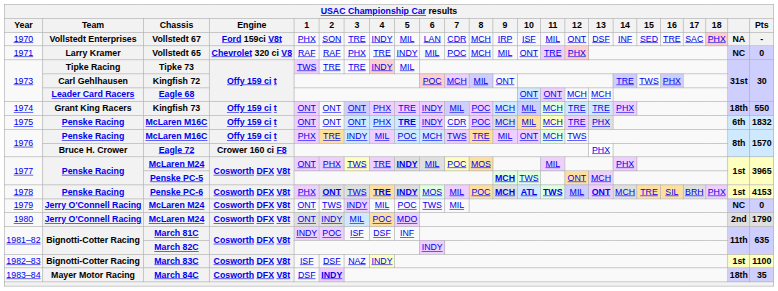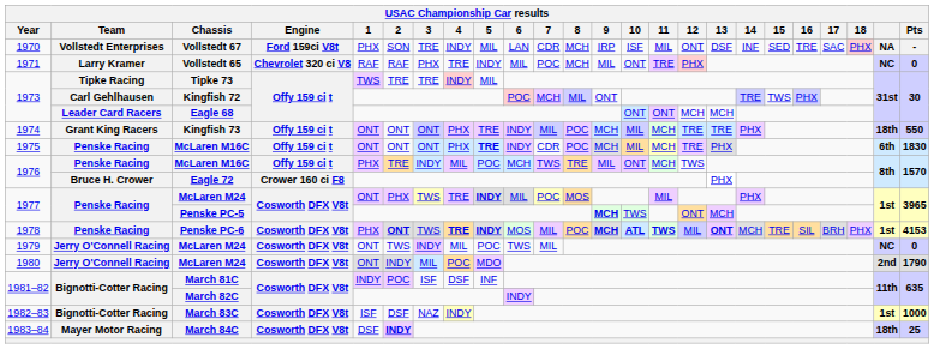 <table class="wikitable" style="text-align:center; font-size:90%">
 <tr>
 <th colspan=34><a href='#'>USAC Championship Car</a> results</th>
 </tr>
 <tr>
 <th>Year</th>
 <th>Team</th>
 <th>Chassis</th>
 <th>Engine</th>
 <th>1</th>
 <th>2</th>
 <th>3</th>
 <th>4</th>
 <th>5</th>
 <th>6</th>
 <th>7</th>
 <th>8</th>
 <th>9</th>
 <th>10</th>
 <th>11</th>
 <th>12</th>
 <th>13</th>
 <th>14</th>
 <th>15</th>
 <th>16</th>
 <th>17</th>
 <th>18</th>
 <th></th>
 <th>Pts</th>
 </tr>
 <tr>
 <td><a href='#'>1970</a></td>
 <th>Vollstedt Enterprises</th>
 <th>Vollstedt 67</th>
 <th><a href='#'>Ford</a> 159ci <a href='#'>V8</a><a href='#'>t</a></th>
 <td><a href='#'>PHX</a></td>
 <td><a href='#'>SON</a></td>
 <td><a href='#'>TRE</a></td>
 <td><a href='#'>INDY</a></td>
 <td><a href='#'>MIL</a></td>
 <td><a href='#'>LAN</a></td>
 <td><a href='#'>CDR</a></td>
 <td><a href='#'>MCH</a></td>
 <td><a href='#'>IRP</a></td>
 <td><a href='#'>ISF</a></td>
 <td><a href='#'>MIL</a></td>
 <td><a href='#'>ONT</a></td>
 <td><a href='#'>DSF</a></td>
 <td><a href='#'>INF</a></td>
 <td><a href='#'>SED</a></td>
 <td><a href='#'>TRE</a></td>
 <td><a href='#'>SAC</a></td>
 <td style="background:#FFCFCF;"><a href='#'>PHX</a><br></td>
 <th>NA</th>
 <th>-</th>
 </tr>
 <tr>
 <td><a href='#'>1971</a></td>
 <th>Larry Kramer</th>
 <th>Vollstedt 65</th>
 <th><a href='#'>Chevrolet</a> 320 ci <a href='#'>V8</a></th>
 <td><a href='#'>RAF</a></td>
 <td><a href='#'>RAF</a></td>
 <td><a href='#'>PHX</a></td>
 <td><a href='#'>TRE</a></td>
 <td><a href='#'>INDY</a></td>
 <td><a href='#'>MIL</a></td>
 <td><a href='#'>POC</a></td>
 <td><a href='#'>MCH</a></td>
 <td><a href='#'>MIL</a></td>
 <td><a href='#'>ONT</a></td>
 <td style="background:#EFCFFF;"><a href='#'>TRE</a><br></td>
 <td style="background:#FFCFCF;"><a href='#'>PHX</a><br></td>
 <td colspan=6></td>
 <th style="background:#CFCFFF;">NC</th>
 <th style="background:#CFCFFF;">0</th>
 </tr>
 <tr>
 <td rowspan=3><a href='#'>1973</a></td>
 <th>Tipke Racing</th>
 <th>Tipke  73</th>
 <th rowspan=3><a href='#'>Offy 159 ci</a> <a href='#'>t</a></th>
 <td style="background:#EFCFFF;"><a href='#'>TWS</a><br></td>
 <td><a href='#'>TRE</a></td>
 <td><a href='#'>TRE</a></td>
 <td style="background:#FFCFCF;"><a href='#'>INDY</a><br></td>
 <td><a href='#'>MIL</a></td>
 <td colspan=13></td>
 <th rowspan=3 style="background:#CFCFFF;">31st</th>
 <th rowspan=3 style="background:#CFCFFF;">30</th>
 </tr>
 <tr>
 <th>Carl Gehlhausen</th>
 <th>Kingfish  72</th>
 <td colspan=5></td>
 <td style="background:#FFCFCF;"><a href='#'>POC</a><br></td>
 <td style="background:#EFCFFF;"><a href='#'>MCH</a><br></td>
 <td style="background:#CFCFFF;"><a href='#'>MIL</a><br></td>
 <td><a href='#'>ONT</a></td>
 <td colspan=4></td>
 <td style="background:#CFCFFF;"><a href='#'>TRE</a><br></td>
 <td><a href='#'>TWS</a></td>
 <td style="background:#CFCFFF;"><a href='#'>PHX</a><br></td>
 <td colspan=2></td>
 </tr>
 <tr>
 <th><a href='#'>Leader Card Racers</a></th>
 <th><a href='#'>Eagle 68</a></th>
 <td colspan=9></td>
 <td style="background:#CFEAFF;"><a href='#'>ONT</a><br></td>
 <td style="background:#EFCFFF;"><a href='#'>ONT</a><br></td>
 <td><a href='#'>MCH</a></td>
 <td><a href='#'>MCH</a></td>
 <td colspan=5></td>
 </tr>
 <tr>
 <td><a href='#'>1974</a></td>
 <th>Grant King Racers</th>
 <th>Kingfish  73</th>
 <th><a href='#'>Offy 159 ci</a> <a href='#'>t</a></th>
 <td style="background:#EFCFFF;"><a href='#'>ONT</a><br></td>
 <td><a href='#'>ONT</a></td>
 <td style="background:#CFCFFF;"><a href='#'>ONT</a><br></td>
 <td style="background:#EFCFFF;"><a href='#'>PHX</a><br></td>
 <td style="background:#EFCFFF;"><a href='#'>TRE</a><br></td>
 <td style="background:#EFCFFF;"><a href='#'>INDY</a><br></td>
 <td style="background:#CFCFFF;"><a href='#'>MIL</a><br></td>
 <td style="background:#EFCFFF;"><a href='#'>POC</a><br></td>
 <td style="background:#CFEAFF;"><a href='#'>MCH</a><br></td>
 <td style="background:#CFCFFF;"><a href='#'>MIL</a><br></td>
 <td style="background:#DFFFDF;"><a href='#'>MCH</a><br></td>
 <td style="background:#CFEAFF;"><a href='#'>TRE</a><br></td>
 <td style="background:#CFEAFF;"><a href='#'>TRE</a><br></td>
 <td style="background:#EFCFFF;"><a href='#'>PHX</a><br></td>
 <td colspan=4></td>
 <th style="background:#CFCFFF;">18th</th>
 <th style="background:#CFCFFF;">550</th>
 </tr>
 <tr>
 <td><a href='#'>1975</a></td>
 <th><a href='#'>Penske Racing</a></th>
 <th><a href='#'>McLaren M16C</a></th>
 <th><a href='#'>Offy 159 ci</a> <a href='#'>t</a></th>
 <td style="background:#EFCFFF;"><a href='#'>ONT</a><br></td>
 <td><a href='#'>ONT</a></td>
 <td style="background:#CFEAFF;"><a href='#'>ONT</a><br></td>
 <td style="background:#CFEAFF;"><a href='#'>PHX</a><br></td>
 <td style="background:#CFEAFF;"><strong><a href='#'>TRE</a></strong><br></td>
 <td style="background:#EFCFFF;"><a href='#'>INDY</a><br></td>
 <td><a href='#'>CDR</a></td>
 <td style="background:#EFCFFF;"><a href='#'>POC</a><br></td>
 <td style="background:#DFDFDF;"><a href='#'>MCH</a><br></td>
 <td style="background:#FFDF9F;"><a href='#'>MIL</a><br></td>
 <td style="background:#FFFFBF;"><a href='#'>MCH</a><br></td>
 <td style="background:#EFCFFF;"><a href='#'>TRE</a><br></td>
 <td style="background:#DFDFDF;"><a href='#'>PHX</a><br></td>
 <td colspan=5></td>
 <th style="background:#CFEAFF;">6th</th>
-<th style="background:#CFEAFF;">1832</th>
+<th style="background:#CFEAFF;">1830</th>
 </tr>
 <tr>
 <td rowspan=2><a href='#'>1976</a></td>
 <th><a href='#'>Penske Racing</a></th>
 <th><a href='#'>McLaren M16C</a></th>
 <th><a href='#'>Offy 159 ci</a> <a href='#'>t</a></th>
 <td style="background:#EFCFFF;"><a href='#'>PHX</a><br></td>
 <td style="background:#FFDF9F;"><a href='#'>TRE</a><br></td>
 <td style="background:#CFEAFF;"><a href='#'>INDY</a><br></td>
 <td style="background:#EFCFFF;"><a href='#'>MIL</a><br></td>
 <td style="background:#CFEAFF;"><a href='#'>POC</a><br></td>
 <td style="background:#CFEAFF;"><a href='#'>MCH</a><br></td>
 <td style="background:#EFCFFF;"><a href='#'>TWS</a><br></td>
 <td style="background:#FFDF9F;"><a href='#'>TRE</a><br></td>
 <td style="background:#EFCFFF;"><a href='#'>MIL</a><br></td>
 <td style="background:#EFCFFF;"><a href='#'>ONT</a><br></td>
 <td style="background:#DFFFDF;"><a href='#'>MCH</a><br></td>
 <td><a href='#'>TWS</a></td>
 <td colspan=6></td>
 <th rowspan=2 style="background:#CFEAFF;">8th</th>
 <th rowspan=2 style="background:#CFEAFF;">1570</th>
 </tr>
 <tr>
 <th>Bruce H. Crower</th>
 <th><a href='#'>Eagle 72</a></th>
 <th>Crower 160 ci <a href='#'>F8</a></th>
 <td colspan=12></td>
 <td style="background:#FFFFFF;"><a href='#'>PHX</a><br></td>
 <td colspan=5></td>
 </tr>
 <tr>
 <td rowspan=2><a href='#'>1977</a></td>
 <th rowspan=2><a href='#'>Penske Racing</a></th>
 <th><a href='#'>McLaren M24</a></th>
 <th rowspan=2><a href='#'>Cosworth</a> <a href='#'>DFX</a> <a href='#'>V8</a><a href='#'>t</a></th>
 <td style="background:#EFCFFF;"><a href='#'>ONT</a><br></td>
 <td style="background:#EFCFFF;"><a href='#'>PHX</a><br></td>
 <td style="background:#FFFFBF;"><a href='#'>TWS</a><br></td>
 <td style="background:#EFCFFF;"><a href='#'>TRE</a><br></td>
 <td style="background:#DFDFDF;"><strong><a href='#'>INDY</a></strong><br></td>
 <td style="background:#DFDFDF;"><a href='#'>MIL</a><br></td>
 <td style="background:#FFFFBF;"><a href='#'>POC</a><br></td>
 <td style="background:#FFDF9F;"><a href='#'>MOS</a><br></td>
 <td colspan=2></td>
 <td style="background:#EFCFFF;"><a href='#'>MIL</a><br></td>
 <td colspan=2></td>
 <td style="background:#EFCFFF;"><a href='#'>PHX</a><br></td>
 <td colspan=4></td>
 <th rowspan=2 style="background:#FFFFBF;">1st</th>
 <th rowspan=2 style="background:#FFFFBF;">3965</th>
 </tr>
 <tr>
 <th><a href='#'>Penske PC-5</a></th>
 <td colspan=8></td>
 <td style="background:#DFFFDF;"><strong><a href='#'>MCH</a></strong><br></td>
 <td style="background:#DFFFDF;"><a href='#'>TWS</a><br></td>
 <td></td>
 <td style="background:#FFDF9F;"><a href='#'>ONT</a><br></td>
 <td style="background:#EFCFFF;"><a href='#'>MCH</a><br></td>
 <td colspan=5></td>
 </tr>
 <tr>
 <td><a href='#'>1978</a></td>
 <th><a href='#'>Penske Racing</a></th>
 <th><a href='#'>Penske PC-6</a></th>
 <th><a href='#'>Cosworth</a> <a href='#'>DFX</a> <a href='#'>V8</a><a href='#'>t</a></th>
 <td style="background:#EFCFFF;"><a href='#'>PHX</a><br></td>
 <td style="background:#DFDFDF;"><strong><a href='#'>ONT</a></strong><br></td>
 <td style="background:#DFDFDF;"><a href='#'>TWS</a><br></td>
 <td style="background:#FFDF9F;"><strong><a href='#'>TRE</a></strong><br></td>
 <td style="background:#DFDFDF;"><strong><a href='#'>INDY</a></strong><br></td>
 <td style="background:#DFFFDF;"><a href='#'>MOS</a><br></td>
 <td style="background:#EFCFFF;"><a href='#'>MIL</a><br></td>
 <td style="background:#FFDF9F;"><a href='#'>POC</a><br></td>
 <td style="background:#DFDFDF;"><strong><a href='#'>MCH</a></strong><br></td>
 <td style="background:#CFEAFF;"><strong><a href='#'>ATL</a></strong><br></td>
 <td style="background:#DFFFDF;"><strong><a href='#'>TWS</a></strong><br></td>
 <td style="background:#CFCFFF;"><a href='#'>MIL</a><br></td>
 <td style="background:#EFCFFF;"><strong><a href='#'>ONT</a></strong><br></td>
 <td style="background:#DFDFDF;"><a href='#'>MCH</a><br></td>
 <td style="background:#FFDF9F;"><a href='#'>TRE</a><br></td>
 <td style="background:#FFDF9F;"><a href='#'>SIL</a><br></td>
 <td style="background:#DFDFDF;"><a href='#'>BRH</a><br></td>
 <td style="background:#EFCFFF;"><a href='#'>PHX</a><br></td>
 <th style="background:#FFFFBF;">1st</th>
 <th style="background:#FFFFBF;">4153</th>
 </tr>
 <tr>
 <td><a href='#'>1979</a></td>
 <th><a href='#'>Jerry O'Connell Racing</a></th>
 <th><a href='#'>McLaren M24</a></th>
 <th><a href='#'>Cosworth</a> <a href='#'>DFX</a> <a href='#'>V8</a><a href='#'>t</a></th>
 <td><a href='#'>ONT</a></td>
 <td><a href='#'>TWS</a></td>
 <td style="background:#EFCFFF;"><a href='#'>INDY</a><br></td>
 <td><a href='#'>MIL</a></td>
 <td><a href='#'>POC</a></td>
 <td><a href='#'>TWS</a></td>
 <td><a href='#'>MIL</a></td>
 <td colspan=11></td>
 <th style="background:#CFCFFF;">NC</th>
 <th style="background:#CFCFFF;">0</th>
 </tr>
 <tr>
 <td><a href='#'>1980</a></td>
 <th><a href='#'>Jerry O'Connell Racing</a></th>
 <th><a href='#'>McLaren M24</a></th>
 <th><a href='#'>Cosworth</a> <a href='#'>DFX</a> <a href='#'>V8</a><a href='#'>t</a></th>
 <td style="background:#DFDFDF;"><a href='#'>ONT</a><br></td>
 <td style="background:#DFDFDF;"><a href='#'>INDY</a><br></td>
 <td style="background:#CFEAFF;"><a href='#'>MIL</a><br></td>
 <td style="background:#FFDF9F;"><a href='#'>POC</a><br></td>
 <td style="background:#EFCFFF;"><a href='#'>MDO</a><br></td>
 <td colspan=13></td>
 <th style="background:#DFDFDF;">2nd</th>
 <th style="background:#DFDFDF;">1790</th>
 </tr>
 <tr>
 <td rowspan=2><a href='#'>1981–82</a></td>
 <th rowspan=2>Bignotti-Cotter Racing</th>
 <th><a href='#'>March 81C</a></th>
 <th rowspan=2><a href='#'>Cosworth</a> <a href='#'>DFX</a> <a href='#'>V8</a><a href='#'>t</a></th>
 <td style="background:#EFCFFF;"><a href='#'>INDY</a><br></td>
 <td style="background:#EFCFFF;"><a href='#'>POC</a><br></td>
 <td><a href='#'>ISF</a></td>
 <td><a href='#'>DSF</a></td>
 <td><a href='#'>INF</a></td>
 <td colspan=13></td>
 <th rowspan=2 style="background:#CFCFFF;">11th</th>
 <th rowspan=2 style="background:#CFCFFF;">635</th>
 </tr>
 <tr>
 <th><a href='#'>March 82C</a></th>
 <td colspan=5></td>
 <td style="background:#EFCFFF;"><a href='#'>INDY</a><br></td>
 <td colspan=12></td>
 </tr>
 <tr>
 <td><a href='#'>1982–83</a></td>
 <th>Bignotti-Cotter Racing</th>
 <th><a href='#'>March 83C</a></th>
 <th><a href='#'>Cosworth</a> <a href='#'>DFX</a> <a href='#'>V8</a><a href='#'>t</a></th>
 <td><a href='#'>ISF</a></td>
 <td><a href='#'>DSF</a></td>
 <td><a href='#'>NAZ</a></td>
 <td style="background:#FFFFBF;"><a href='#'>INDY</a><br></td>
 <td colspan=14></td>
 <th style="background:#FFFFBF;">1st</th>
-<th style="background:#FFFFBF;">1100</th>
+<th style="background:#FFFFBF;">1000</th>
 </tr>
 <tr>
 <td><a href='#'>1983–84</a></td>
 <th>Mayer Motor Racing</th>
 <th><a href='#'>March 84C</a></th>
 <th><a href='#'>Cosworth</a> <a href='#'>DFX</a> <a href='#'>V8</a><a href='#'>t</a></th>
 <td><a href='#'>DSF</a></td>
 <td style="background:#EFCFFF;"><strong><a href='#'>INDY</a></strong><br></td>
 <td colspan=16></td>
 <th style="background:#CFCFFF;">18th</th>
-<th style="background:#CFCFFF;">35</th>
+<th style="background:#CFCFFF;">25</th>
 </tr>
 <tr>
 <th colspan="24"></th>
 </tr>
 </table>
